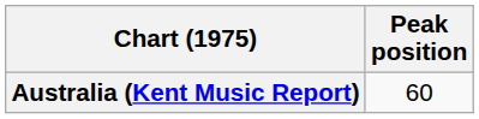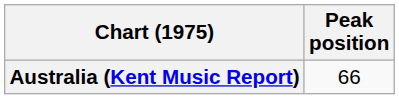 <table class="wikitable plainrowheaders" style="text-align:center">
 <tr>
 <th>Chart (1975)</th>
 <th>Peak<br>position</th>
 </tr>
 <tr>
 <th scope="row">Australia (<a href='#'>Kent Music Report</a>)</th>
-<td>60</td>
+<td>66</td>
 </tr>
 </table>
